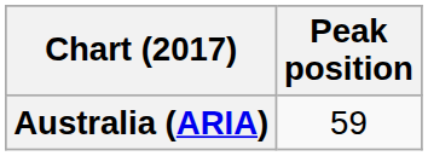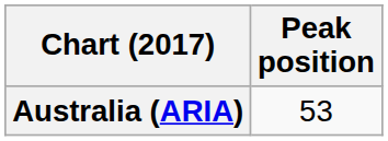 <table class="wikitable plainrowheaders" style="text-align:center;">
 <tr>
 <th scope="col">Chart (2017)</th>
 <th scope="col">Peak<br>position</th>
 </tr>
 <tr>
 <th scope="row">Australia (<a href='#'>ARIA</a>)</th>
-<td>59</td>
+<td>53</td>
 </tr>
 </table>
